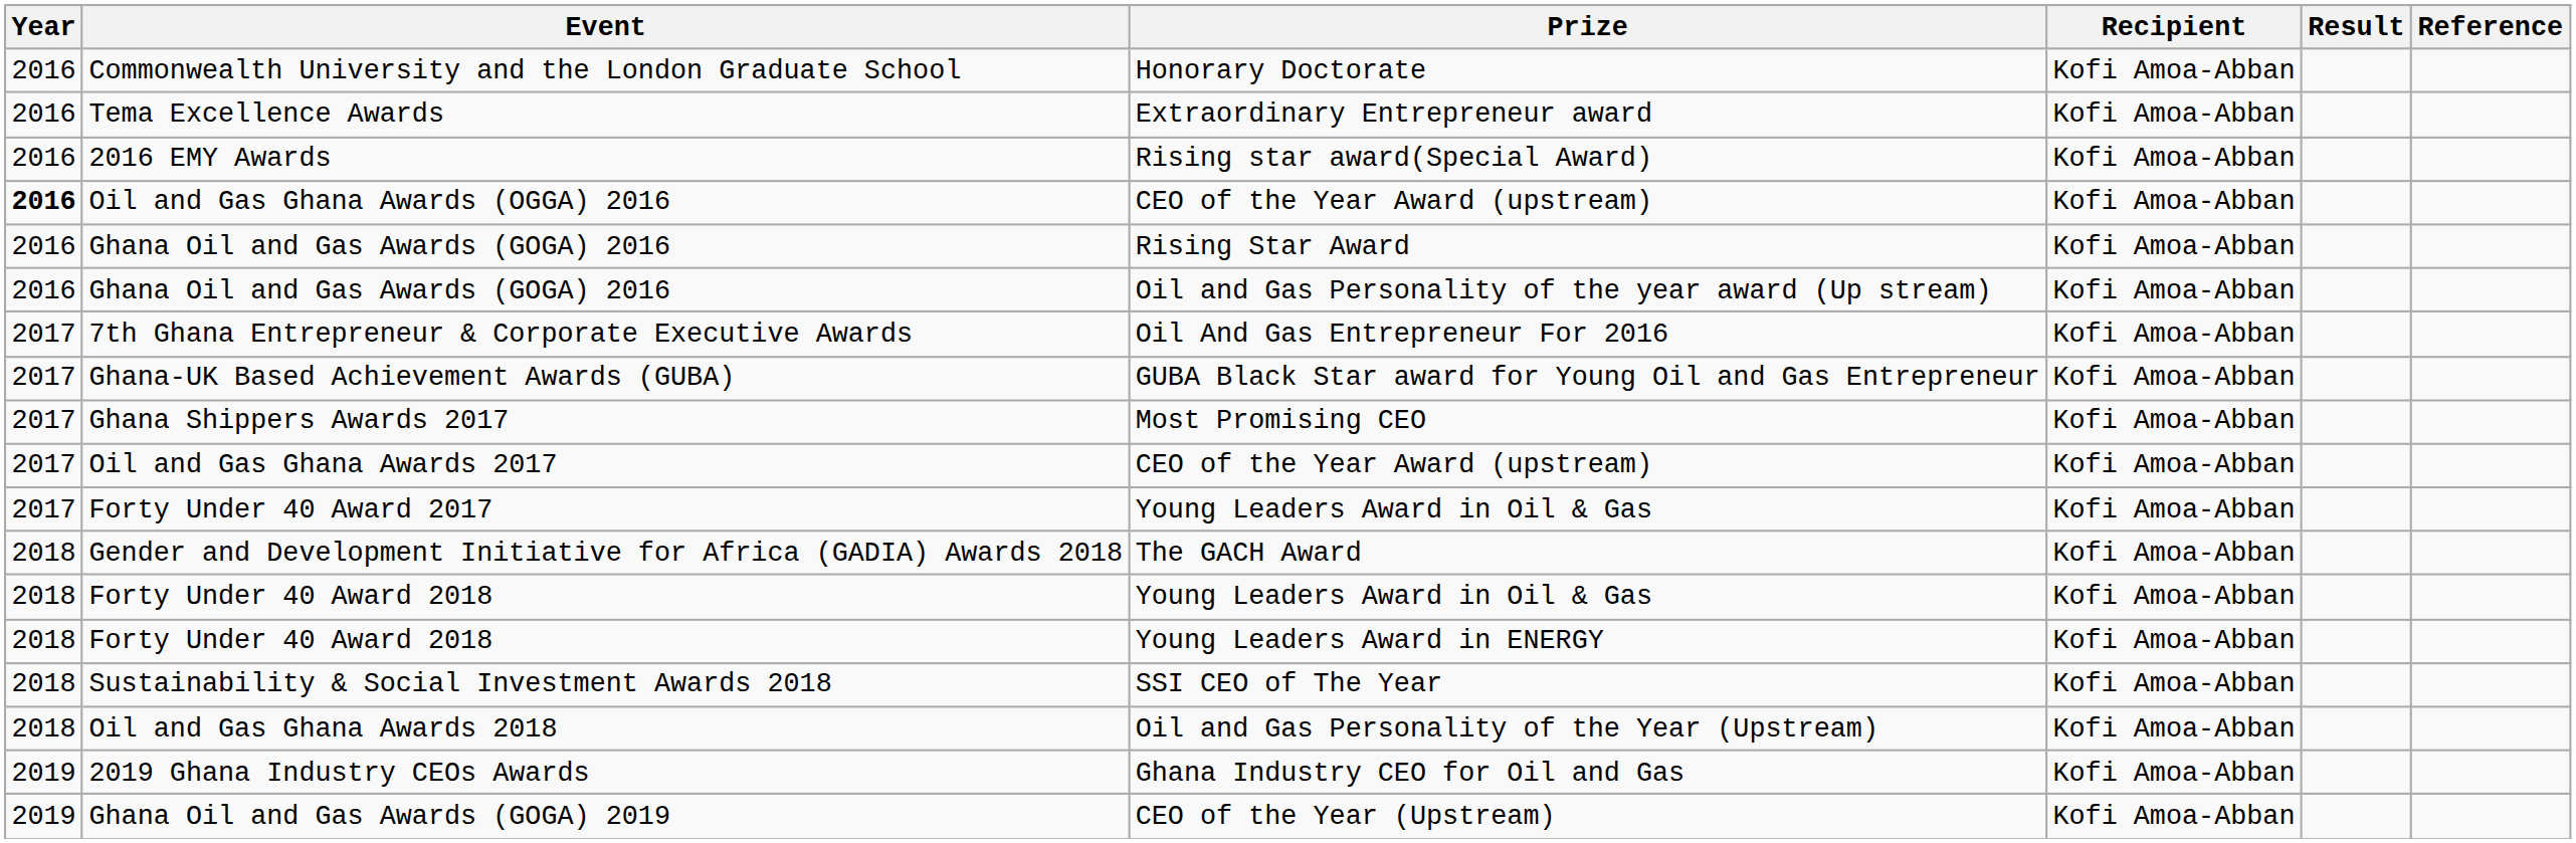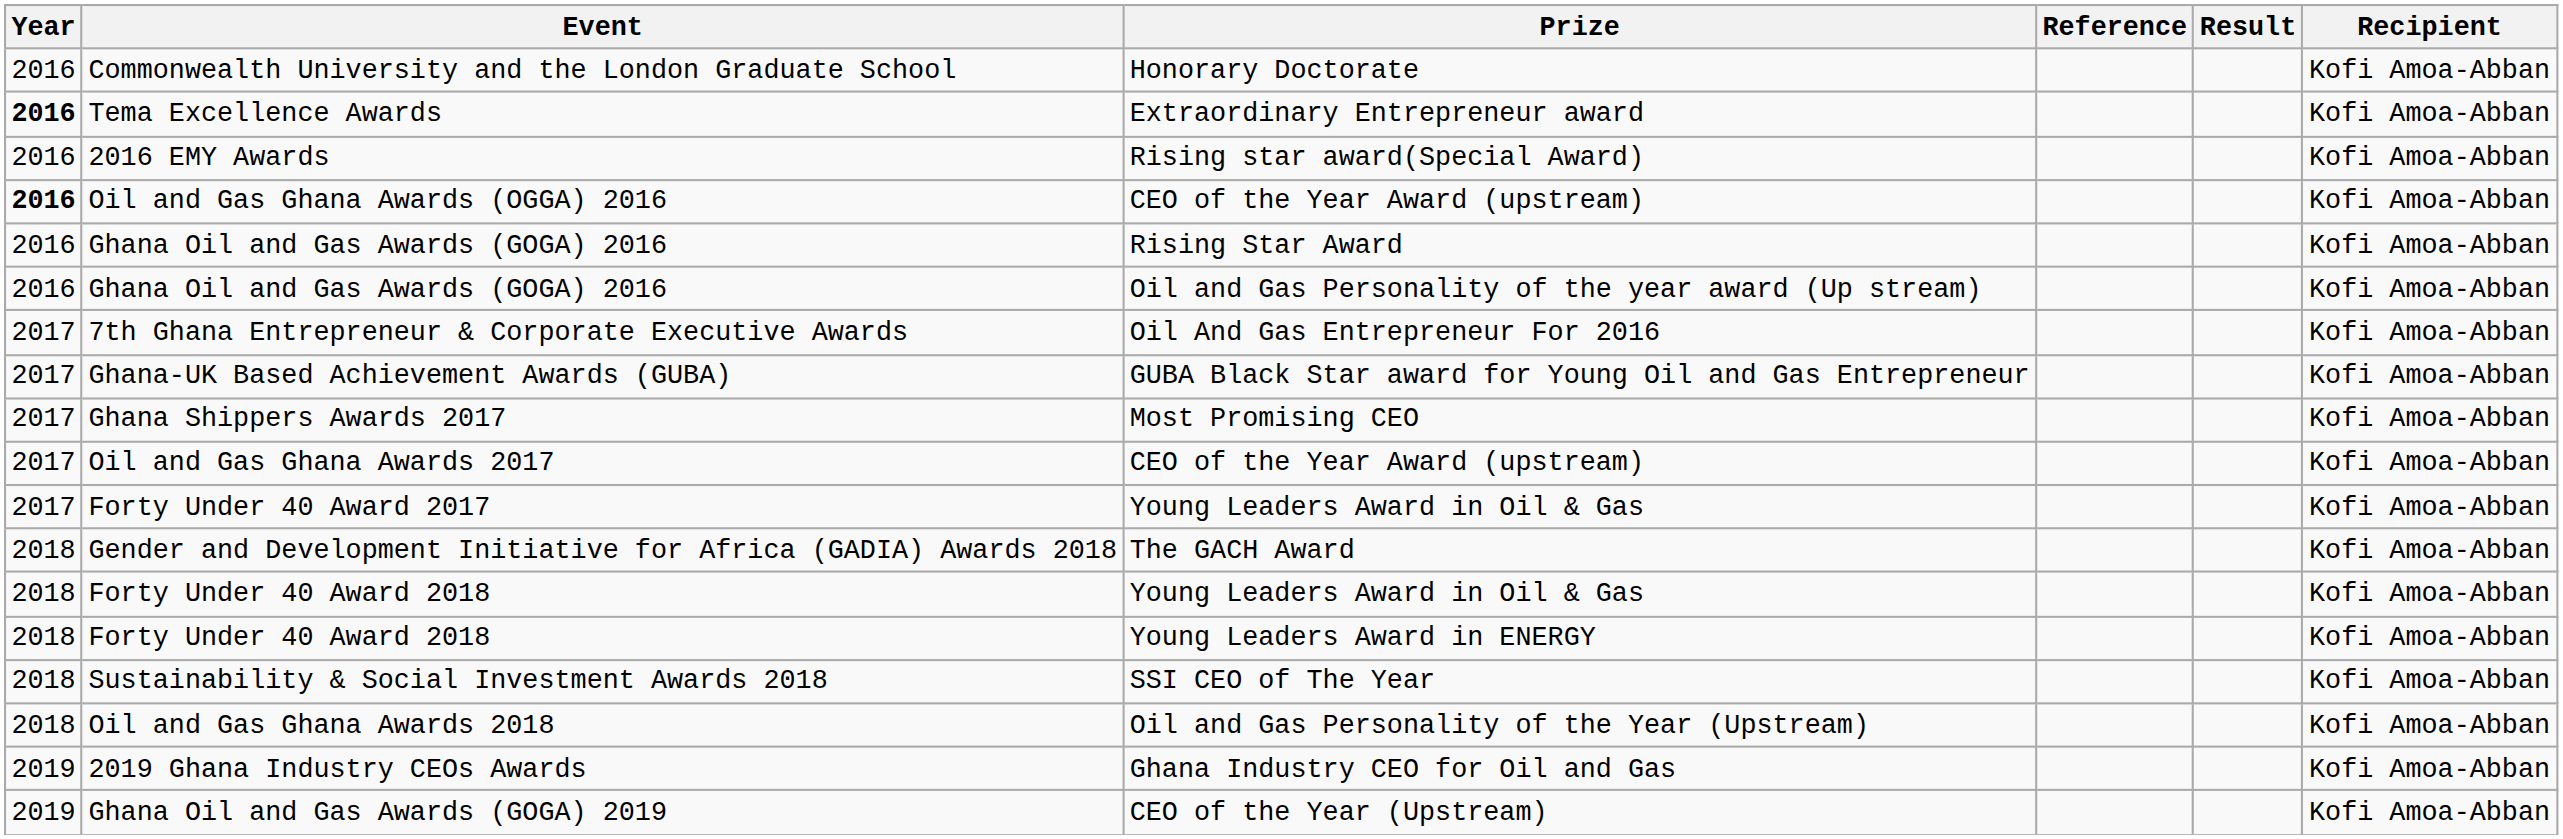 <table class="wikitable sortable">
 <tr>
 <th>Year</th>
 <th>Event</th>
 <th>Prize</th>
+<th>Reference</th>
+<th>Result</th>
 <th>Recipient</th>
-<th>Result</th>
-<th>Reference</th>
 </tr>
 <tr>
 <td>2016</td>
 <td>Commonwealth University and the London Graduate School</td>
 <td>Honorary Doctorate</td>
-<td>Kofi Amoa-Abban</td>
 <td></td>
 <td></td>
+<td>Kofi Amoa-Abban</td>
 </tr>
 <tr>
-<td>2016</td>
+<td><strong>2016</strong></td>
 <td>Tema Excellence Awards</td>
 <td>Extraordinary Entrepreneur award</td>
-<td>Kofi Amoa-Abban</td>
 <td></td>
 <td></td>
+<td>Kofi Amoa-Abban</td>
 </tr>
 <tr>
 <td>2016</td>
 <td>2016 EMY Awards</td>
 <td>Rising star award(Special Award)</td>
-<td>Kofi Amoa-Abban</td>
 <td></td>
 <td></td>
+<td>Kofi Amoa-Abban</td>
 </tr>
 <tr>
 <td><strong>2016</strong></td>
 <td>Oil and Gas Ghana Awards (OGGA) 2016</td>
 <td>CEO of the Year Award (upstream)</td>
-<td>Kofi Amoa-Abban</td>
 <td></td>
 <td></td>
+<td>Kofi Amoa-Abban</td>
 </tr>
 <tr>
 <td>2016</td>
 <td>Ghana Oil and Gas Awards (GOGA) 2016</td>
 <td>Rising Star Award</td>
-<td>Kofi Amoa-Abban</td>
 <td></td>
 <td></td>
+<td>Kofi Amoa-Abban</td>
 </tr>
 <tr>
 <td>2016</td>
 <td>Ghana Oil and Gas Awards (GOGA) 2016</td>
 <td>Oil and Gas Personality of the year award (Up stream)</td>
-<td>Kofi Amoa-Abban</td>
 <td></td>
 <td></td>
+<td>Kofi Amoa-Abban</td>
 </tr>
 <tr>
 <td>2017</td>
 <td>7th Ghana Entrepreneur & Corporate Executive Awards</td>
 <td>Oil And Gas Entrepreneur For 2016</td>
-<td>Kofi Amoa-Abban</td>
 <td></td>
 <td></td>
+<td>Kofi Amoa-Abban</td>
 </tr>
 <tr>
 <td>2017</td>
 <td>Ghana-UK Based Achievement Awards (GUBA)</td>
 <td>GUBA Black Star award for Young Oil and Gas Entrepreneur</td>
-<td>Kofi Amoa-Abban</td>
 <td></td>
 <td></td>
+<td>Kofi Amoa-Abban</td>
 </tr>
 <tr>
 <td>2017</td>
 <td>Ghana Shippers Awards 2017</td>
 <td>Most Promising CEO</td>
-<td>Kofi Amoa-Abban</td>
 <td></td>
 <td></td>
+<td>Kofi Amoa-Abban</td>
 </tr>
 <tr>
 <td>2017</td>
 <td>Oil and Gas Ghana Awards 2017</td>
 <td>CEO of the Year Award (upstream)</td>
-<td>Kofi Amoa-Abban</td>
 <td></td>
 <td></td>
+<td>Kofi Amoa-Abban</td>
 </tr>
 <tr>
 <td>2017</td>
 <td>Forty Under 40 Award 2017</td>
 <td>Young Leaders Award in Oil & Gas</td>
-<td>Kofi Amoa-Abban</td>
 <td></td>
 <td></td>
+<td>Kofi Amoa-Abban</td>
 </tr>
 <tr>
 <td>2018</td>
 <td>Gender and Development Initiative for Africa (GADIA) Awards 2018</td>
 <td>The GACH Award</td>
-<td>Kofi Amoa-Abban</td>
 <td></td>
 <td></td>
+<td>Kofi Amoa-Abban</td>
 </tr>
 <tr>
 <td>2018</td>
 <td>Forty Under 40 Award 2018</td>
 <td>Young Leaders Award in Oil & Gas</td>
-<td>Kofi Amoa-Abban</td>
 <td></td>
 <td></td>
+<td>Kofi Amoa-Abban</td>
 </tr>
 <tr>
 <td>2018</td>
 <td>Forty Under 40 Award 2018</td>
 <td>Young Leaders Award in ENERGY</td>
-<td>Kofi Amoa-Abban</td>
 <td></td>
 <td></td>
+<td>Kofi Amoa-Abban</td>
 </tr>
 <tr>
 <td>2018</td>
 <td>Sustainability & Social Investment Awards 2018</td>
 <td>SSI CEO of The Year</td>
-<td>Kofi Amoa-Abban</td>
 <td></td>
 <td></td>
+<td>Kofi Amoa-Abban</td>
 </tr>
 <tr>
 <td>2018</td>
 <td>Oil and Gas Ghana Awards 2018</td>
 <td>Oil and Gas Personality of the Year (Upstream)</td>
-<td>Kofi Amoa-Abban</td>
 <td></td>
 <td></td>
+<td>Kofi Amoa-Abban</td>
 </tr>
 <tr>
 <td>2019</td>
 <td>2019 Ghana Industry CEOs Awards</td>
 <td>Ghana Industry CEO for Oil and Gas</td>
-<td>Kofi Amoa-Abban</td>
 <td></td>
 <td></td>
+<td>Kofi Amoa-Abban</td>
 </tr>
 <tr>
 <td>2019</td>
 <td>Ghana Oil and Gas Awards (GOGA) 2019</td>
 <td>CEO of the Year (Upstream)</td>
-<td>Kofi Amoa-Abban</td>
 <td></td>
 <td></td>
+<td>Kofi Amoa-Abban</td>
 </tr>
 </table>
